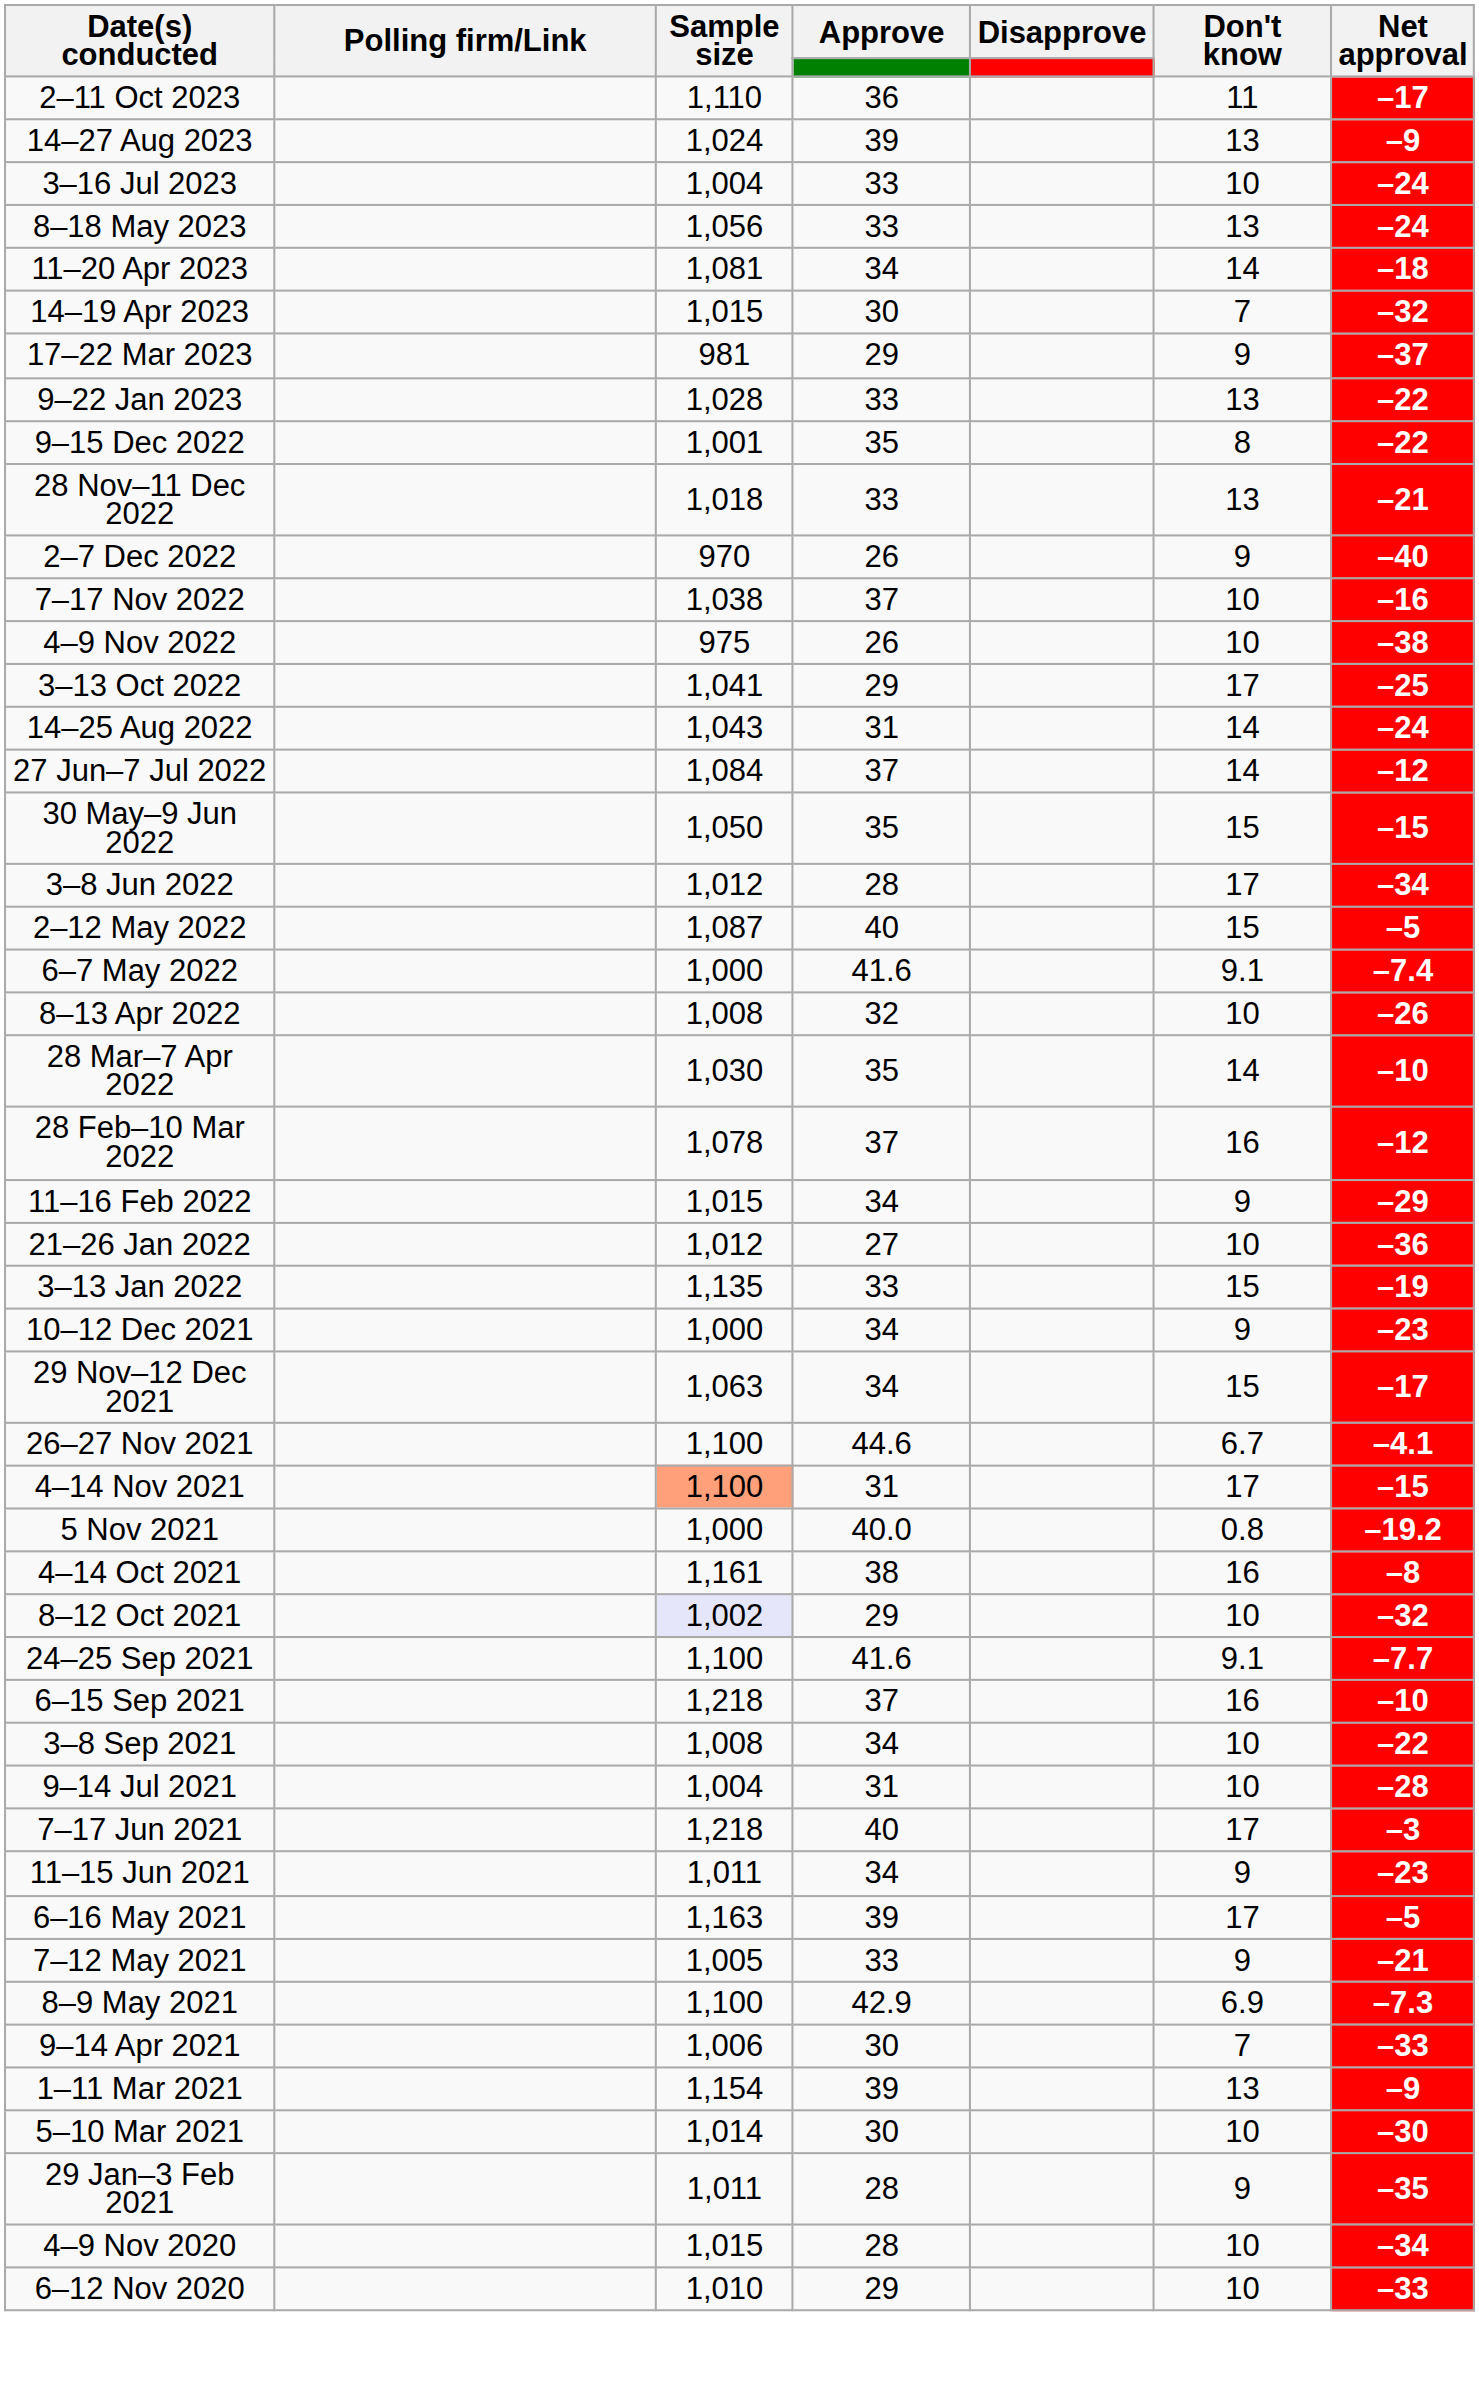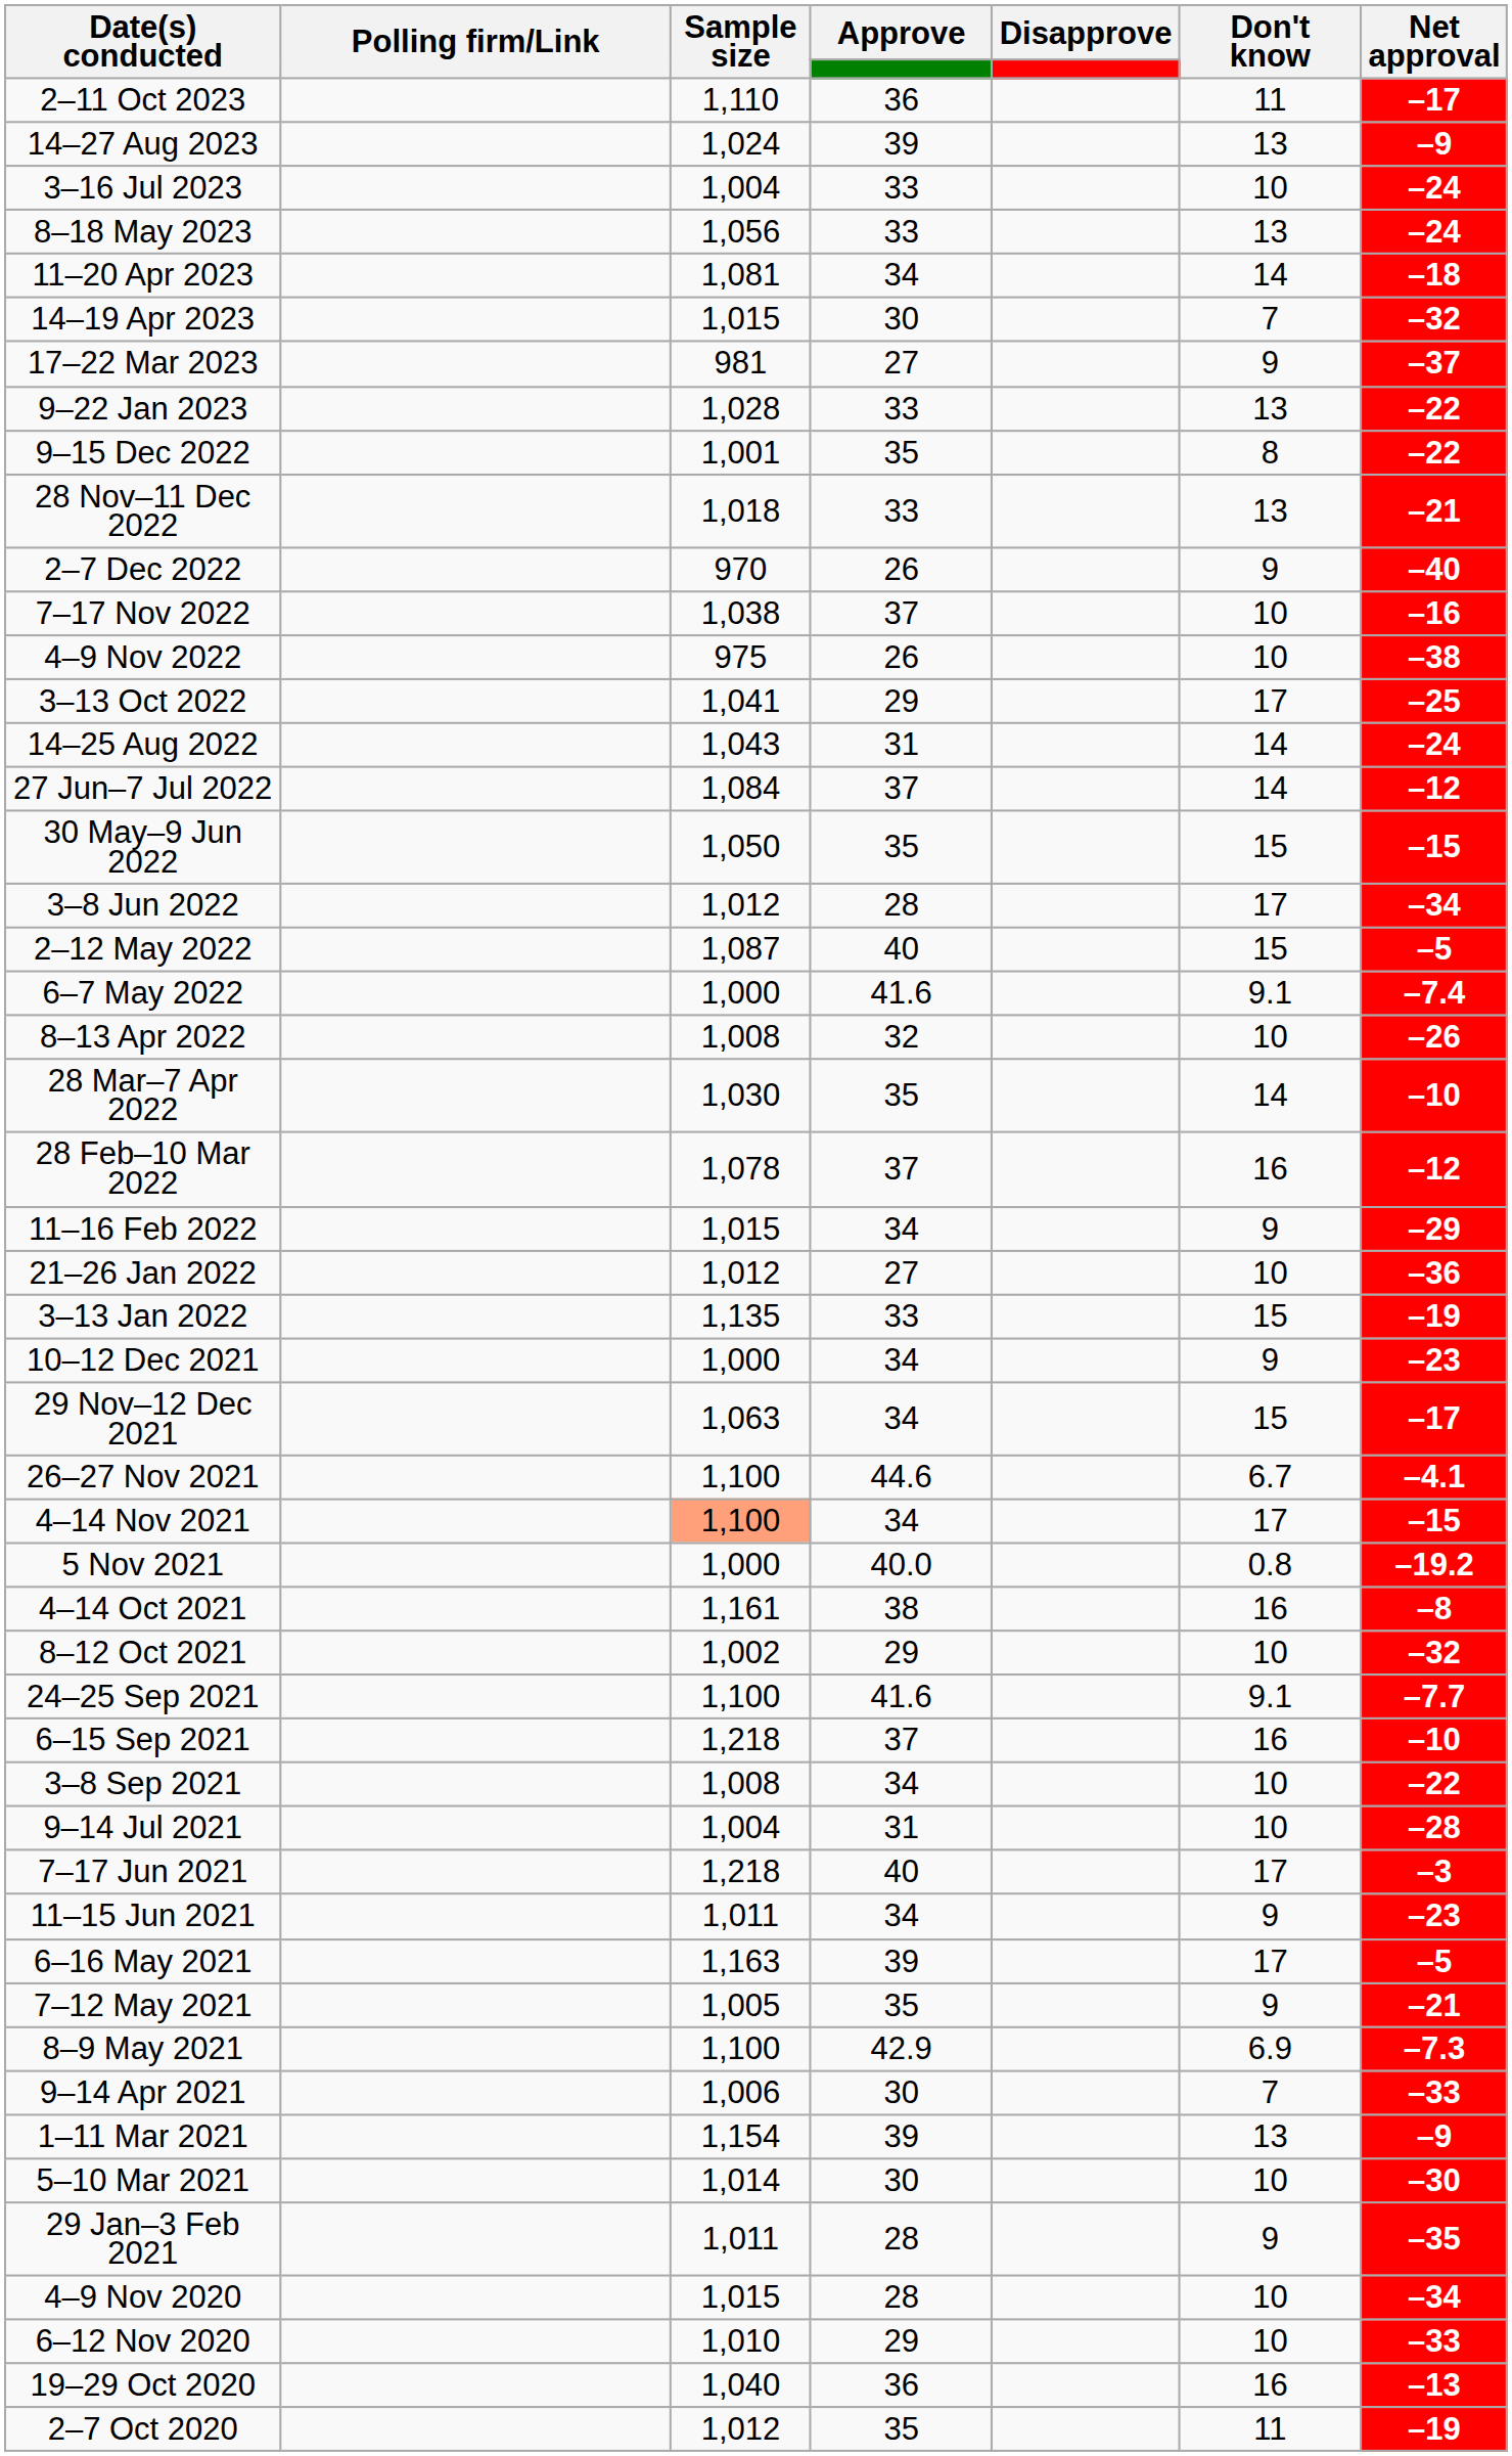 <table class="wikitable collapsible sortable" style="text-align:center; font-size:95%; line-height:14px">
 <tr>
 <th style="width:125px;" rowspan="2">Date(s)<br>conducted</th>
 <th rowspan="2" style="width:180px;">Polling firm/Link</th>
 <th style="width:60px;" rowspan="2">Sample size</th>
 <th class="unsortable" style="width:80px;">Approve</th>
 <th class="unsortable" style="width:80px;">Disapprove</th>
 <th class="unsortable" style="width:80px;" rowspan="2">Don't know</th>
 <th class="unsortable" style="width:20px;" rowspan="2">Net approval</th>
 </tr>
 <tr>
 <th class="unsortable" style="background:green;width:60px;"></th>
 <th class="unsortable" style="background:red;width:60px;"></th>
 </tr>
 <tr>
 <td data-sort-value="2023-10-11">2–11 Oct 2023</td>
 <td></td>
 <td>1,110</td>
 <td>36</td>
 <td></td>
 <td>11</td>
 <td style="background:red;color:white;"><strong>–17</strong></td>
 </tr>
 <tr>
 <td data-sort-value="2023-08-27">14–27 Aug 2023</td>
 <td></td>
 <td>1,024</td>
 <td>39</td>
 <td></td>
 <td>13</td>
 <td style="background:red;color:white;"><strong>–9</strong></td>
 </tr>
 <tr>
 <td data-sort-value="2023-07-16">3–16 Jul 2023</td>
 <td></td>
 <td>1,004</td>
 <td>33</td>
 <td></td>
 <td>10</td>
 <td style="background:red;color:white;"><strong>–24</strong></td>
 </tr>
 <tr>
 <td data-sort-value="2023-05-18">8–18 May 2023</td>
 <td></td>
 <td>1,056</td>
 <td>33</td>
 <td></td>
 <td>13</td>
 <td style="background:red;color:white;"><strong>–24</strong></td>
 </tr>
 <tr>
 <td data-sort-value="2023-04-20">11–20 Apr 2023</td>
 <td></td>
 <td>1,081</td>
 <td>34</td>
 <td></td>
 <td>14</td>
 <td style="background:red;color:white;"><strong>–18</strong></td>
 </tr>
 <tr>
 <td data-sort-value="2023-04-19">14–19 Apr 2023</td>
 <td></td>
 <td>1,015</td>
 <td>30</td>
 <td></td>
 <td>7</td>
 <td style="background:red;color:white;"><strong>–32</strong></td>
 </tr>
 <tr>
 <td data-sort-value="2023-03-22">17–22 Mar 2023</td>
 <td></td>
 <td>981</td>
-<td>29</td>
+<td>27</td>
 <td></td>
 <td>9</td>
 <td style="background:red;color:white;"><strong>–37</strong></td>
 </tr>
 <tr>
 <td data-sort-value="2023-01-22">9–22 Jan 2023</td>
 <td></td>
 <td>1,028</td>
 <td>33</td>
 <td></td>
 <td>13</td>
 <td style="background:red;color:white;"><strong>–22</strong></td>
 </tr>
 <tr>
 <td data-sort-value="2022-12-15">9–15 Dec 2022</td>
 <td></td>
 <td>1,001</td>
 <td>35</td>
 <td></td>
 <td>8</td>
 <td style="background:red;color:white;"><strong>–22</strong></td>
 </tr>
 <tr>
 <td data-sort-value="2022-12-11">28 Nov–11 Dec 2022</td>
 <td></td>
 <td>1,018</td>
 <td>33</td>
 <td></td>
 <td>13</td>
 <td style="background:red;color:white;"><strong>–21</strong></td>
 </tr>
 <tr>
 <td data-sort-value="2022-12-07">2–7 Dec 2022</td>
 <td></td>
 <td>970</td>
 <td>26</td>
 <td></td>
 <td>9</td>
 <td style="background:red;color:white;"><strong>–40</strong></td>
 </tr>
 <tr>
 <td data-sort-value="2022-11-17">7–17 Nov 2022</td>
 <td></td>
 <td>1,038</td>
 <td>37</td>
 <td></td>
 <td>10</td>
 <td style="background:red;color:white;"><strong>–16</strong></td>
 </tr>
 <tr>
 <td data-sort-value="2022-11-09">4–9 Nov 2022</td>
 <td></td>
 <td>975</td>
 <td>26</td>
 <td></td>
 <td>10</td>
 <td style="background:red;color:white;"><strong>–38</strong></td>
 </tr>
 <tr>
 <td data-sort-value="2022-10-13">3–13 Oct 2022</td>
 <td></td>
 <td>1,041</td>
 <td>29</td>
 <td></td>
 <td>17</td>
 <td style="background:red;color:white;"><strong>–25</strong></td>
 </tr>
 <tr>
 <td data-sort-value="2022-08-25">14–25 Aug 2022</td>
 <td></td>
 <td>1,043</td>
 <td>31</td>
 <td></td>
 <td>14</td>
 <td style="background:red;color:white;"><strong>–24</strong></td>
 </tr>
 <tr>
 <td data-sort-value="2022–07–07">27 Jun–7 Jul 2022</td>
 <td></td>
 <td>1,084</td>
 <td>37</td>
 <td></td>
 <td>14</td>
 <td style="background:red;color:white;"><strong>–12</strong></td>
 </tr>
 <tr>
 <td data-sort-value="2022–06–09">30 May–9 Jun 2022</td>
 <td></td>
 <td>1,050</td>
 <td>35</td>
 <td></td>
 <td>15</td>
 <td style="background:red;color:white;"><strong>–15</strong></td>
 </tr>
 <tr>
 <td data-sort-value="2022-06-08">3–8 Jun 2022</td>
 <td></td>
 <td>1,012</td>
 <td>28</td>
 <td></td>
 <td>17</td>
 <td style="background:red;color:white;"><strong>–34</strong></td>
 </tr>
 <tr>
 <td data-sort-value="2022–05–12">2–12 May 2022</td>
 <td></td>
 <td>1,087</td>
 <td>40</td>
 <td></td>
 <td>15</td>
 <td style="background:red;color:white;"><strong>–5</strong></td>
 </tr>
 <tr>
 <td data-sort-value="2022–05–07">6–7 May 2022</td>
 <td></td>
 <td>1,000</td>
 <td>41.6</td>
 <td></td>
 <td>9.1</td>
 <td style="background:red;color:white;"><strong>–7.4</strong></td>
 </tr>
 <tr>
 <td data-sort-value="2022–04–13">8–13 Apr 2022</td>
 <td></td>
 <td>1,008</td>
 <td>32</td>
 <td></td>
 <td>10</td>
 <td style="background:red;color:white;"><strong>–26</strong></td>
 </tr>
 <tr>
 <td data-sort-value="2022–04–07">28 Mar–7 Apr 2022</td>
 <td></td>
 <td>1,030</td>
 <td>35</td>
 <td></td>
 <td>14</td>
 <td style="background:red;color:white;"><strong>–10</strong></td>
 </tr>
 <tr>
 <td data-sort-value="2022-03-10">28 Feb–10 Mar 2022</td>
 <td></td>
 <td>1,078</td>
 <td>37</td>
 <td></td>
 <td>16</td>
 <td style="background:red;color:white;"><strong>–12</strong></td>
 </tr>
 <tr>
 <td data-sort-value="2022–02–16">11–16 Feb 2022</td>
 <td></td>
 <td>1,015</td>
 <td>34</td>
 <td></td>
 <td>9</td>
 <td style="background:red;color:white;"><strong>–29</strong></td>
 </tr>
 <tr>
 <td data-sort-value="2022–01–26">21–26 Jan 2022</td>
 <td></td>
 <td>1,012</td>
 <td>27</td>
 <td></td>
 <td>10</td>
 <td style="background:red;color:white;"><strong>–36</strong></td>
 </tr>
 <tr>
 <td data-sort-value="2022-01-13">3–13 Jan 2022</td>
 <td></td>
 <td>1,135</td>
 <td>33</td>
 <td></td>
 <td>15</td>
 <td style="background:red;color:white;"><strong>–19</strong></td>
 </tr>
 <tr>
 <td data-sort-value="2021-12-12">10–12 Dec 2021</td>
 <td> </td>
 <td>1,000</td>
 <td>34</td>
 <td></td>
 <td>9</td>
 <td style="background:red;color:white;"><strong>–23</strong></td>
 </tr>
 <tr>
 <td data-sort-value="2021–12–12">29 Nov–12 Dec 2021</td>
 <td></td>
 <td>1,063</td>
 <td>34</td>
 <td></td>
 <td>15</td>
 <td style="background:red;color:white;"><strong>–17</strong></td>
 </tr>
 <tr>
 <td data-sort-value="2021-11-27">26–27 Nov 2021</td>
 <td></td>
 <td>1,100</td>
 <td>44.6</td>
 <td></td>
 <td>6.7</td>
 <td style="background:red;color:white;"><strong>–4.1</strong></td>
 </tr>
 <tr>
 <td data-sort-value="2021–11–14">4–14 Nov 2021</td>
 <td></td>
 <td style="background: lightsalmon;">1,100</td>
-<td>31</td>
+<td>34</td>
 <td></td>
 <td>17</td>
 <td style="background:red;color:white;"><strong>–15</strong></td>
 </tr>
 <tr>
 <td data-sort-value="2021–11–05">5 Nov 2021</td>
 <td></td>
 <td>1,000</td>
 <td>40.0</td>
 <td></td>
 <td>0.8</td>
 <td style="background:red;color:white;"><strong>–19.2</strong></td>
 </tr>
 <tr>
 <td data-sort-value="2021–10–14">4–14 Oct 2021</td>
 <td></td>
 <td>1,161</td>
 <td>38</td>
 <td></td>
 <td>16</td>
 <td style="background:red;color:white;"><strong>–8</strong></td>
 </tr>
 <tr>
 <td data-sort-value="2021–10–12">8–12 Oct 2021</td>
 <td></td>
-<td style="background: lavender;">1,002</td>
+<td>1,002</td>
 <td>29</td>
 <td></td>
 <td>10</td>
 <td style="background:red;color:white;"><strong>–32</strong></td>
 </tr>
 <tr>
 <td data-sort-value="2021–09–25">24–25 Sep 2021</td>
 <td></td>
 <td>1,100</td>
 <td>41.6</td>
 <td></td>
 <td>9.1</td>
 <td style="background:red;color:white;"><strong>–7.7</strong></td>
 </tr>
 <tr>
 <td data-sort-value="2021–09–15">6–15 Sep 2021</td>
 <td></td>
 <td>1,218</td>
 <td>37</td>
 <td></td>
 <td>16</td>
 <td style="background:red;color:white;"><strong>–10</strong></td>
 </tr>
 <tr>
 <td data-sort-value="2021–03–8">3–8 Sep 2021</td>
 <td></td>
 <td>1,008</td>
 <td>34</td>
 <td></td>
 <td>10</td>
 <td style="background:red;color:white;"><strong>–22</strong></td>
 </tr>
 <tr>
 <td data-sort-value="2021–07–14">9–14 Jul 2021</td>
 <td></td>
 <td>1,004</td>
 <td>31</td>
 <td></td>
 <td>10</td>
 <td style="background:red;color:white;"><strong>–28</strong></td>
 </tr>
 <tr>
 <td data-sort-value="2021–06–17">7–17 Jun 2021</td>
 <td></td>
 <td>1,218</td>
 <td>40</td>
 <td></td>
 <td>17</td>
 <td style="background:red;color:white;"><strong>–3</strong></td>
 </tr>
 <tr>
 <td data-sort-value="2021–06–15">11–15 Jun 2021</td>
 <td></td>
 <td>1,011</td>
 <td>34</td>
 <td></td>
 <td>9</td>
 <td style="background:red;color:white;"><strong>–23</strong></td>
 </tr>
 <tr>
 <td data-sort-value="2021–05–16">6–16 May 2021</td>
 <td></td>
 <td>1,163</td>
 <td>39</td>
 <td></td>
 <td>17</td>
 <td style="background:red;color:white;"><strong>–5</strong></td>
 </tr>
 <tr>
 <td data-sort-value="2021–05–12">7–12 May 2021</td>
 <td></td>
 <td>1,005</td>
-<td>33</td>
+<td>35</td>
 <td></td>
 <td>9</td>
 <td style="background:red;color:white;"><strong>–21</strong></td>
 </tr>
 <tr>
 <td data-sort-value="2021–05–09">8–9 May 2021</td>
 <td></td>
 <td>1,100</td>
 <td>42.9</td>
 <td></td>
 <td>6.9</td>
 <td style="background:red;color:white;"><strong>–7.3</strong></td>
 </tr>
 <tr>
 <td data-sort-value="2021–04–14">9–14 Apr 2021</td>
 <td></td>
 <td>1,006</td>
 <td>30</td>
 <td></td>
 <td>7</td>
 <td style="background:red;color:white;"><strong>–33</strong></td>
 </tr>
 <tr>
 <td data-sort-value="2021–03–11">1–11 Mar 2021</td>
 <td></td>
 <td>1,154</td>
 <td>39</td>
 <td></td>
 <td>13</td>
 <td style="background:red;color:white;"><strong>–9</strong></td>
 </tr>
 <tr>
 <td data-sort-value="2021–03–10">5–10 Mar 2021</td>
 <td></td>
 <td>1,014</td>
 <td>30</td>
 <td></td>
 <td>10</td>
 <td style="background:red;color:white;"><strong>–30</strong></td>
 </tr>
 <tr>
 <td data-sort-value="2021–02–03">29 Jan–3 Feb 2021</td>
 <td></td>
 <td>1,011</td>
 <td>28</td>
 <td></td>
 <td>9</td>
 <td style="background:red;color:white;"><strong>–35</strong></td>
 </tr>
 <tr>
 <td data-sort-value="2020–12–12">4–9 Nov 2020</td>
 <td></td>
 <td>1,015</td>
 <td>28</td>
 <td></td>
 <td>10</td>
 <td style="background:red;color:white;"><strong>–34</strong></td>
 </tr>
 <tr>
 <td data-sort-value="2020–11–12">6–12 Nov 2020</td>
 <td></td>
 <td>1,010</td>
 <td>29</td>
 <td></td>
 <td>10</td>
 <td style="background:red;color:white;"><strong>–33</strong></td>
 </tr>
+<tr>
+<td data-sort-value="2020–10–29">19–29 Oct 2020</td>
+<td></td>
+<td>1,040</td>
+<td>36</td>
+<td></td>
+<td>16</td>
+<td style="background:red;color:white;"><strong>–13</strong></td>
+</tr>
+<tr>
+<td data-sort-value="2020–10–07">2–7 Oct 2020</td>
+<td></td>
+<td>1,012</td>
+<td>35</td>
+<td></td>
+<td>11</td>
+<td style="background:red;color:white;"><strong>–19</strong></td>
+</tr>
 </table>
